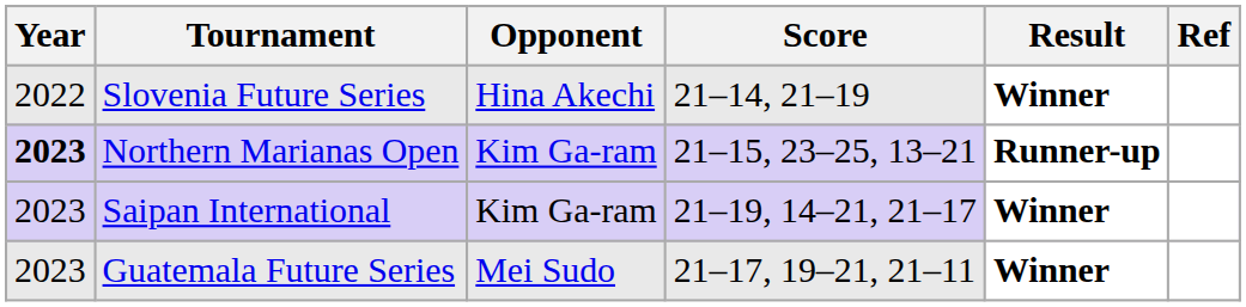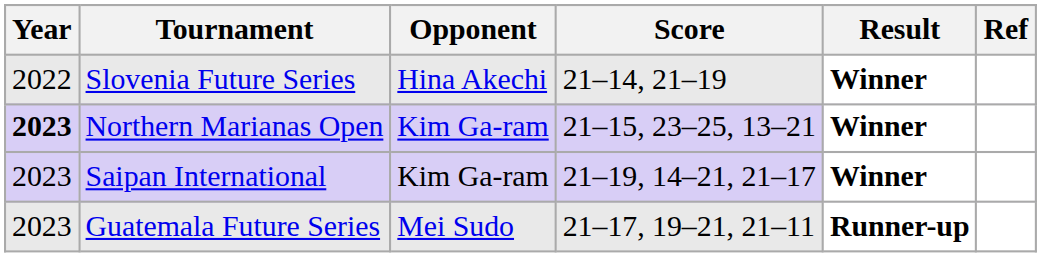 <table class="sortable wikitable" style="font-size: 90%;">
 <tr>
 <th>Year</th>
 <th>Tournament</th>
 <th>Opponent</th>
 <th>Score</th>
 <th>Result</th>
 <th>Ref</th>
 </tr>
 <tr style="background:#E9E9E9">
 <td align="center">2022</td>
 <td align="left"><a href='#'>Slovenia Future Series</a></td>
 <td align="left"> <a href='#'>Hina Akechi</a></td>
 <td align="left">21–14, 21–19</td>
 <td style="text-align:left; background:white"> <strong>Winner</strong></td>
 <td style="text-align:center; background:white"></td>
 </tr>
 <tr style="background:#D8CEF6">
 <td align="center"><strong>2023</strong></td>
 <td align="left"><a href='#'>Northern Marianas Open</a></td>
 <td align="left"> <a href='#'>Kim Ga-ram</a></td>
 <td align="left">21–15, 23–25, 13–21</td>
-<td style="text-align:left; background:white"> <strong>Runner-up</strong></td>
+<td style="text-align:left; background:white"> <strong>Winner</strong></td>
 <td style="text-align:center; background:white"></td>
 </tr>
 <tr style="background:#D8CEF6">
 <td align="center">2023</td>
 <td align="left"><a href='#'>Saipan International</a></td>
 <td align="left"> Kim Ga-ram</td>
 <td align="left">21–19, 14–21, 21–17</td>
 <td style="text-align:left; background:white"> <strong>Winner</strong></td>
 <td style="text-align:center; background:white"></td>
 </tr>
 <tr style="background:#E9E9E9">
 <td align="center">2023</td>
 <td align="left"><a href='#'>Guatemala Future Series</a></td>
 <td align="left"> <a href='#'>Mei Sudo</a></td>
 <td align="left">21–17, 19–21, 21–11</td>
-<td style="text-align:left; background:white"> <strong>Winner</strong></td>
+<td style="text-align:left; background:white"> <strong>Runner-up</strong></td>
 <td style="text-align:center; background:white"></td>
 </tr>
 </table>
